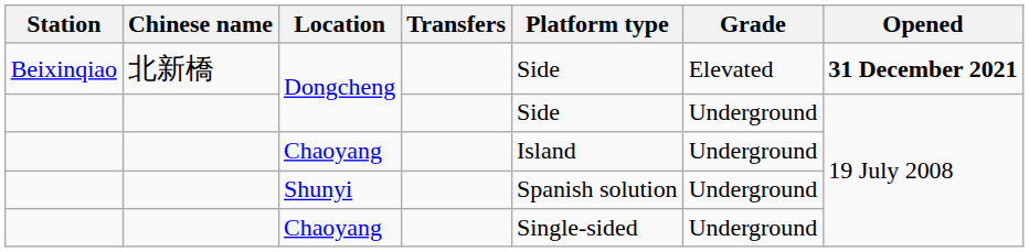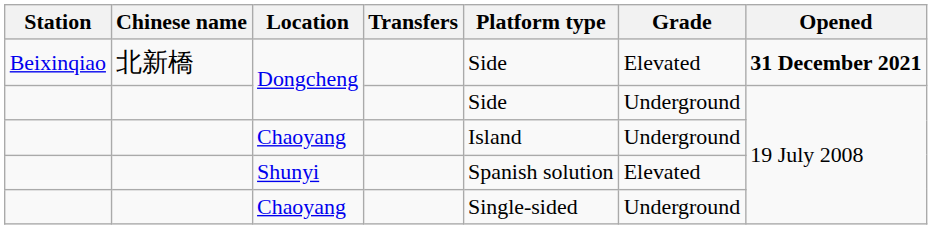 <table class=wikitable>
 <tr>
 <th>Station</th>
 <th>Chinese name</th>
 <th>Location</th>
 <th>Transfers</th>
 <th>Platform type</th>
 <th>Grade</th>
 <th>Opened</th>
 </tr>
 <tr>
 <td><a href='#'>Beixinqiao</a></td>
 <td><big>北新橋</big></td>
 <td rowspan="2"><a href='#'>Dongcheng</a></td>
 <td></td>
 <td>Side</td>
 <td>Elevated</td>
 <td><strong>31 December 2021</strong></td>
 </tr>
 <tr>
 <td></td>
 <td><span></span></td>
 <td> </td>
 <td>Side</td>
 <td>Underground</td>
 <td rowspan="4">19 July 2008</td>
 </tr>
 <tr>
 <td></td>
 <td><span></span></td>
 <td><a href='#'>Chaoyang</a></td>
 <td> </td>
 <td>Island</td>
 <td>Underground</td>
 </tr>
 <tr>
 <td></td>
 <td><span></span></td>
 <td><a href='#'>Shunyi</a></td>
 <td></td>
 <td>Spanish solution</td>
-<td>Underground</td>
+<td>Elevated</td>
 </tr>
 <tr>
 <td></td>
 <td><span></span></td>
 <td><a href='#'>Chaoyang</a></td>
 <td></td>
 <td>Single-sided</td>
 <td>Underground</td>
 </tr>
 </table>
